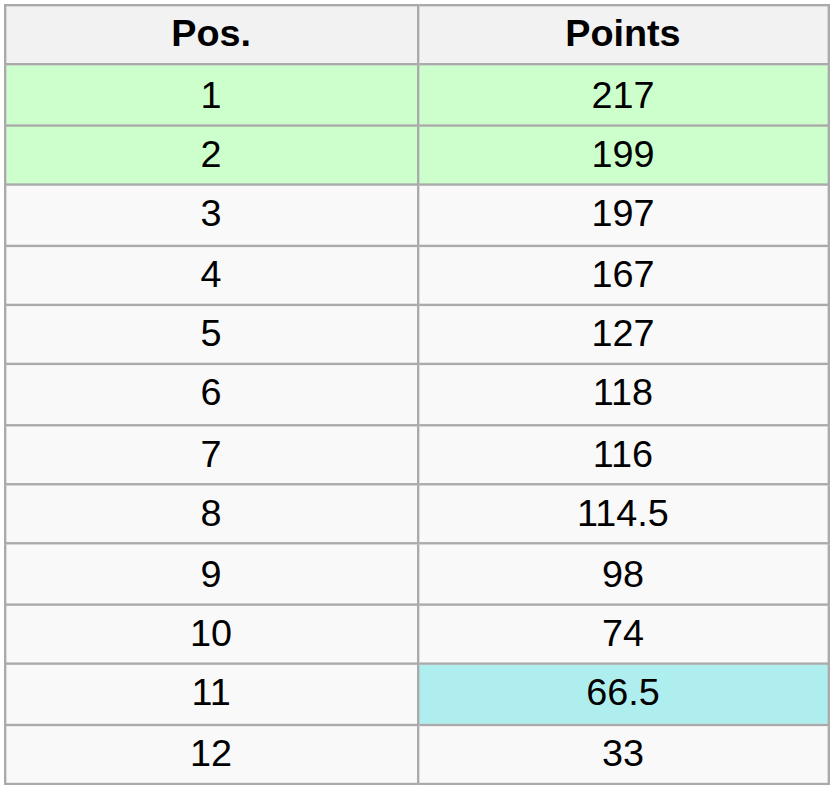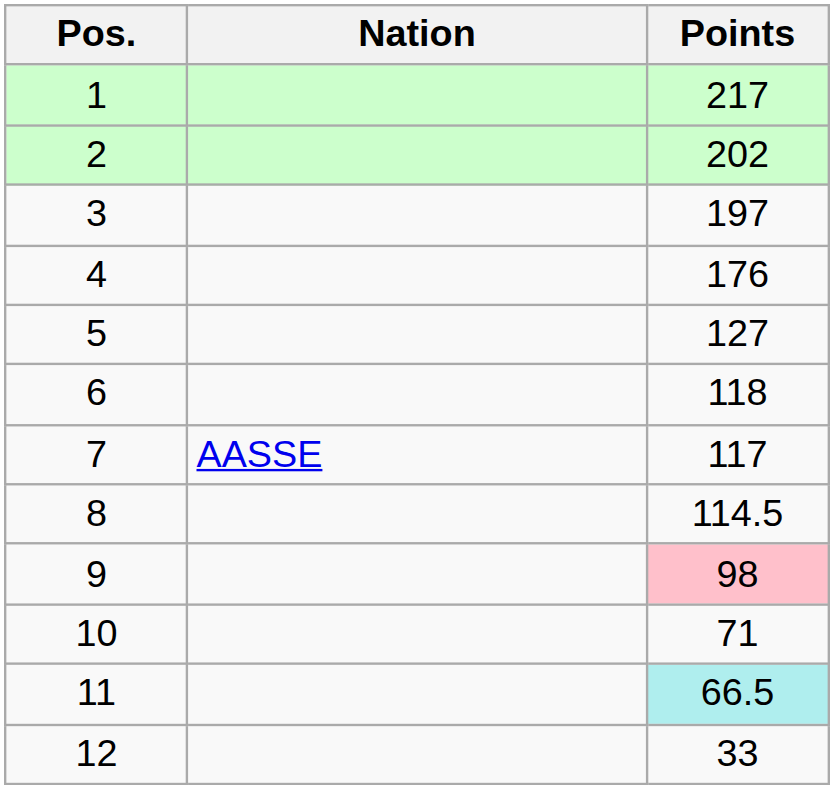 <table class="wikitable gauche" cellspacing="1" style="width:350px;">
 <tr style="background:#efefef; text-align:center;">
 <th style="width:70px;">Pos.</th>
+<th>Nation</th>
 <th style="width:70px;">Points</th>
 </tr>
 <tr style="vertical-align:top; text-align:center; background:#ccffcc;">
 <td>1</td>
+<td style="text-align:left;"></td>
 <td>217</td>
 </tr>
 <tr style="vertical-align:top; text-align:center; background:#ccffcc;">
 <td>2</td>
-<td>199</td>
+<td style="text-align:left;"></td>
+<td>202</td>
 </tr>
 <tr style="vertical-align:top; text-align:center;">
 <td>3</td>
+<td style="text-align:left;"></td>
 <td>197</td>
 </tr>
 <tr style="vertical-align:top; text-align:center;">
 <td>4</td>
-<td>167</td>
+<td style="text-align:left;"></td>
+<td>176</td>
 </tr>
 <tr style="vertical-align:top; text-align:center;">
 <td>5</td>
+<td style="text-align:left;"></td>
 <td>127</td>
 </tr>
 <tr style="vertical-align:top; text-align:center;">
 <td>6</td>
+<td style="text-align:left;"></td>
 <td>118</td>
 </tr>
 <tr style="vertical-align:top; text-align:center;">
 <td>7</td>
-<td>116</td>
+<td style="text-align:left;"> <a href='#'>AASSE</a></td>
+<td>117</td>
 </tr>
 <tr style="vertical-align:top; text-align:center;">
 <td>8</td>
+<td style="text-align:left;"></td>
 <td>114.5</td>
 </tr>
 <tr style="vertical-align:top; text-align:center;">
 <td>9</td>
-<td>98</td>
+<td style="text-align:left;"></td>
+<td style="background: pink;">98</td>
 </tr>
 <tr style="vertical-align:top; text-align:center;">
 <td>10</td>
-<td>74</td>
+<td style="text-align:left;"></td>
+<td>71</td>
 </tr>
 <tr style="vertical-align:top; text-align:center;">
 <td>11</td>
+<td style="text-align:left;"></td>
 <td style="background: paleturquoise;">66.5</td>
 </tr>
 <tr style="vertical-align:top; text-align:center;">
 <td>12</td>
+<td style="text-align:left;"></td>
 <td>33</td>
 </tr>
 </table>
